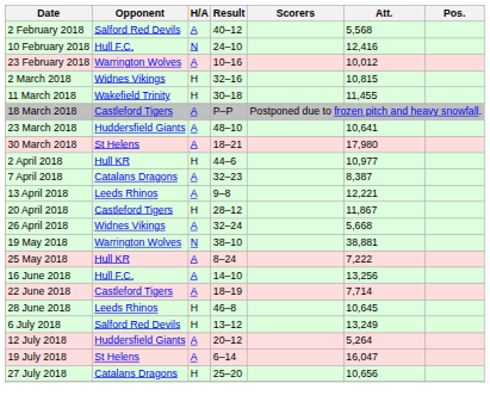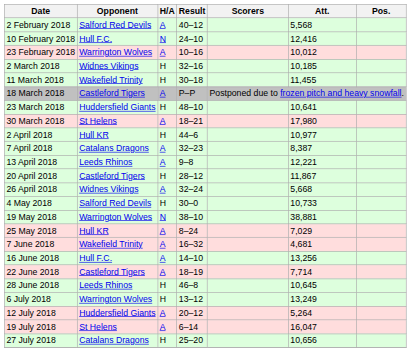 <table class="wikitable" style="font-size:85%;">
 <tr>
 <th>Date</th>
 <th>Opponent</th>
 <th>H/A</th>
 <th>Result</th>
 <th>Scorers</th>
 <th>Att.</th>
 <th>Pos.</th>
 </tr>
 <tr style="background:#ddffdd;">
 <td>2 February 2018</td>
 <td> <a href='#'>Salford Red Devils</a></td>
 <td><a href='#'>A</a></td>
 <td>40–12</td>
 <td></td>
 <td>5,568</td>
 <td></td>
 </tr>
 <tr style="background:#ddffdd;">
 <td>10 February 2018</td>
 <td> <a href='#'>Hull F.C.</a></td>
 <td><a href='#'>N</a></td>
 <td>24–10</td>
 <td></td>
 <td>12,416</td>
 <td></td>
 </tr>
 <tr style="background:#ffdddd;">
 <td>23 February 2018</td>
 <td> <a href='#'>Warrington Wolves</a></td>
 <td><a href='#'>A</a></td>
 <td>10–16</td>
 <td></td>
 <td>10,012</td>
 <td></td>
 </tr>
 <tr style="background:#ddffdd;">
 <td>2 March 2018</td>
 <td> <a href='#'>Widnes Vikings</a></td>
 <td>H</td>
 <td>32–16</td>
 <td></td>
-<td>10,815</td>
+<td>10,185</td>
 <td></td>
 </tr>
 <tr style="background:#ddffdd;">
 <td>11 March 2018</td>
 <td> <a href='#'>Wakefield Trinity</a></td>
 <td>H</td>
 <td>30–18</td>
 <td></td>
 <td>11,455</td>
 <td></td>
 </tr>
 <tr style="background:#C0C0C0;">
 <td>18 March 2018</td>
 <td> <a href='#'>Castleford Tigers</a></td>
 <td><a href='#'>A</a></td>
 <td>P–P</td>
 <td colspan="3">Postponed due to <a href='#'>frozen pitch and heavy snowfall</a>.</td>
 </tr>
 <tr style="background:#ddffdd;">
 <td>23 March 2018</td>
 <td> <a href='#'>Huddersfield Giants</a></td>
-<td><a href='#'>A</a></td>
+<td>H</td>
 <td>48–10</td>
 <td></td>
 <td>10,641</td>
 <td></td>
 </tr>
 <tr style="background:#ffdddd;">
 <td>30 March 2018</td>
 <td> <a href='#'>St Helens</a></td>
 <td><a href='#'>A</a></td>
 <td>18–21</td>
 <td></td>
 <td>17,980</td>
 <td></td>
 </tr>
 <tr style="background:#ddffdd;">
 <td>2 April 2018</td>
 <td> <a href='#'>Hull KR</a></td>
 <td>H</td>
 <td>44–6</td>
 <td></td>
 <td>10,977</td>
 <td></td>
 </tr>
 <tr style="background:#ddffdd;">
 <td>7 April 2018</td>
 <td> <a href='#'>Catalans Dragons</a></td>
 <td><a href='#'>A</a></td>
 <td>32–23</td>
 <td></td>
 <td>8,387</td>
 <td></td>
 </tr>
 <tr style="background:#ddffdd;">
 <td>13 April 2018</td>
 <td> <a href='#'>Leeds Rhinos</a></td>
 <td><a href='#'>A</a></td>
 <td>9–8</td>
 <td></td>
 <td>12,221</td>
 <td></td>
 </tr>
 <tr style="background:#ddffdd;">
 <td>20 April 2018</td>
 <td> <a href='#'>Castleford Tigers</a></td>
 <td>H</td>
 <td>28–12</td>
 <td></td>
 <td>11,867</td>
 <td></td>
 </tr>
 <tr style="background:#ddffdd;">
 <td>26 April 2018</td>
 <td> <a href='#'>Widnes Vikings</a></td>
 <td><a href='#'>A</a></td>
 <td>32–24</td>
 <td></td>
 <td>5,668</td>
 <td></td>
 </tr>
 <tr style="background:#ddffdd;">
+<td>4 May 2018</td>
+<td> <a href='#'>Salford Red Devils</a></td>
+<td>H</td>
+<td>30–0</td>
+<td></td>
+<td>10,733</td>
+<td></td>
+</tr>
+<tr style="background:#ddffdd;">
 <td>19 May 2018</td>
 <td> <a href='#'>Warrington Wolves</a></td>
 <td><a href='#'>N</a></td>
 <td>38–10</td>
 <td></td>
 <td>38,881</td>
 <td></td>
 </tr>
 <tr style="background:#ffdddd;">
 <td>25 May 2018</td>
 <td> <a href='#'>Hull KR</a></td>
 <td><a href='#'>A</a></td>
 <td>8–24</td>
 <td></td>
-<td>7,222</td>
+<td>7,029</td>
+<td></td>
+</tr>
+<tr style="background:#ffdddd;">
+<td>7 June 2018</td>
+<td> <a href='#'>Wakefield Trinity</a></td>
+<td><a href='#'>A</a></td>
+<td>16–32</td>
+<td></td>
+<td>4,681</td>
 <td></td>
 </tr>
 <tr style="background:#ddffdd;">
 <td>16 June 2018</td>
 <td> <a href='#'>Hull F.C.</a></td>
 <td><a href='#'>A</a></td>
 <td>14–10</td>
 <td></td>
 <td>13,256</td>
 <td></td>
 </tr>
 <tr style="background:#ffdddd;">
 <td>22 June 2018</td>
 <td> <a href='#'>Castleford Tigers</a></td>
 <td><a href='#'>A</a></td>
 <td>18–19</td>
 <td></td>
 <td>7,714</td>
 <td></td>
 </tr>
 <tr style="background:#ddffdd;">
 <td>28 June 2018</td>
 <td> <a href='#'>Leeds Rhinos</a></td>
 <td>H</td>
 <td>46–8</td>
 <td></td>
 <td>10,645</td>
 <td></td>
 </tr>
 <tr style="background:#ddffdd;">
 <td>6 July 2018</td>
-<td> <a href='#'>Salford Red Devils</a></td>
+<td> <a href='#'>Warrington Wolves</a></td>
 <td>H</td>
 <td>13–12</td>
 <td></td>
 <td>13,249</td>
 <td></td>
 </tr>
 <tr style="background:#ffdddd;">
 <td>12 July 2018</td>
 <td> <a href='#'>Huddersfield Giants</a></td>
 <td><a href='#'>A</a></td>
 <td>20–12</td>
 <td></td>
 <td>5,264</td>
 <td></td>
 </tr>
 <tr style="background:#ffdddd;">
 <td>19 July 2018</td>
 <td> <a href='#'>St Helens</a></td>
 <td><a href='#'>A</a></td>
 <td>6–14</td>
 <td></td>
 <td>16,047</td>
 <td></td>
 </tr>
 <tr style="background:#ddffdd;">
 <td>27 July 2018</td>
 <td> <a href='#'>Catalans Dragons</a></td>
 <td>H</td>
 <td>25–20</td>
 <td></td>
 <td>10,656</td>
 <td></td>
 </tr>
 <tr>
 </tr>
 </table>
